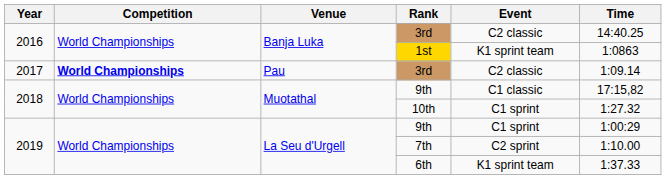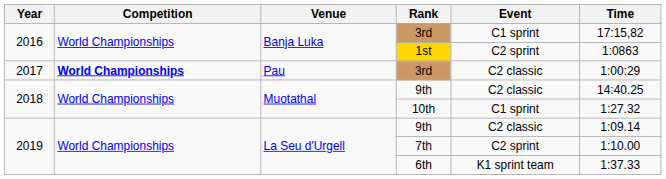 <table class="wikitable" width=50% style="font-size:90%; text-align:center;">
 <tr>
 <th>Year</th>
 <th>Competition</th>
 <th>Venue</th>
 <th>Rank</th>
 <th>Event</th>
 <th>Time</th>
 </tr>
 <tr>
 <td rowspan=2>2016</td>
 <td rowspan=2 align=left><a href='#'>World Championships</a></td>
 <td rowspan=2 align=left> <a href='#'>Banja Luka</a></td>
 <td bgcolor=cc9966>3rd</td>
-<td>C2 classic</td>
-<td>14:40.25</td>
+<td>C1 sprint</td>
+<td>17:15,82</td>
 </tr>
 <tr>
 <td bgcolor=gold>1st</td>
-<td>K1 sprint team</td>
+<td>C2 sprint</td>
 <td>1:0863</td>
 </tr>
 <tr>
 <td rowspan=1>2017</td>
 <td rowspan=1 align=left><strong><a href='#'>World Championships</a></strong></td>
 <td rowspan=1 align=left> <a href='#'>Pau</a></td>
 <td bgcolor=cc9966>3rd</td>
 <td>C2 classic</td>
-<td>1:09.14</td>
+<td>1:00:29</td>
 </tr>
 <tr>
 <td rowspan=2>2018</td>
 <td rowspan=2 align=left><a href='#'>World Championships</a></td>
 <td rowspan=2 align=left> <a href='#'>Muotathal</a></td>
 <td>9th</td>
-<td>C1 classic</td>
-<td>17:15,82</td>
+<td>C2 classic</td>
+<td>14:40.25</td>
 </tr>
 <tr>
 <td>10th</td>
 <td>C1 sprint</td>
 <td>1:27.32</td>
 </tr>
 <tr>
 <td rowspan=3>2019</td>
 <td rowspan=3 align=left><a href='#'>World Championships</a></td>
 <td rowspan=3 align=left> <a href='#'>La Seu d'Urgell</a></td>
 <td>9th</td>
-<td>C1 sprint</td>
-<td>1:00:29</td>
+<td>C2 classic</td>
+<td>1:09.14</td>
 </tr>
 <tr>
 <td>7th</td>
 <td>C2 sprint</td>
 <td>1:10.00</td>
 </tr>
 <tr>
 <td>6th</td>
 <td>K1 sprint team</td>
 <td>1:37.33</td>
 </tr>
 </table>
